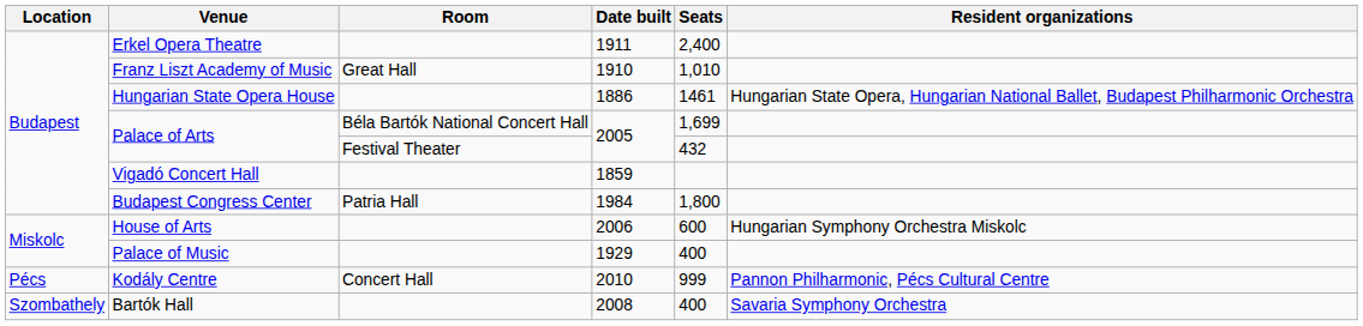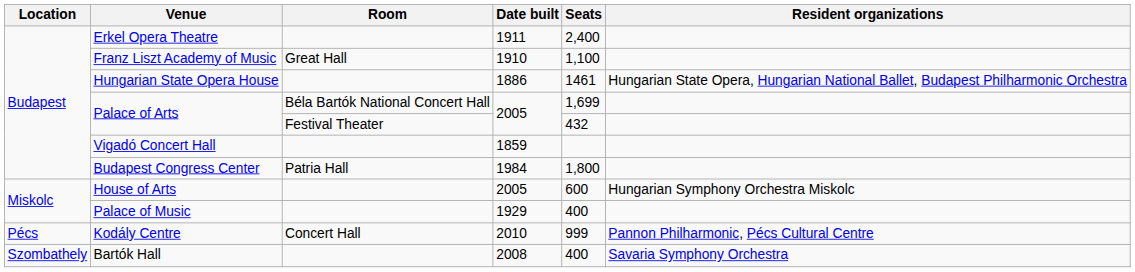 <table class="wikitable">
 <tr>
 <th>Location</th>
 <th>Venue</th>
 <th>Room</th>
 <th>Date built</th>
 <th>Seats</th>
 <th>Resident organizations</th>
 </tr>
 <tr>
 <td rowspan=7><a href='#'>Budapest</a></td>
 <td><a href='#'>Erkel Opera Theatre</a></td>
 <td></td>
 <td>1911</td>
 <td>2,400</td>
 <td></td>
 </tr>
 <tr>
 <td><a href='#'>Franz Liszt Academy of Music</a></td>
 <td>Great Hall</td>
 <td>1910</td>
-<td>1,010</td>
+<td>1,100</td>
 <td></td>
 </tr>
 <tr>
 <td><a href='#'>Hungarian State Opera House</a></td>
 <td></td>
 <td>1886</td>
 <td>1461</td>
 <td>Hungarian State Opera, <a href='#'>Hungarian National Ballet</a>, <a href='#'>Budapest Philharmonic Orchestra</a></td>
 </tr>
 <tr>
 <td rowspan=2><a href='#'>Palace of Arts</a></td>
 <td>Béla Bartók National Concert Hall</td>
 <td rowspan=2>2005</td>
 <td>1,699</td>
 <td></td>
 </tr>
 <tr>
 <td>Festival Theater</td>
 <td>432</td>
 <td></td>
 </tr>
 <tr>
 <td><a href='#'>Vigadó Concert Hall</a></td>
 <td></td>
 <td>1859</td>
 <td></td>
 <td></td>
 </tr>
 <tr>
 <td><a href='#'>Budapest Congress Center</a></td>
 <td>Patria Hall</td>
 <td>1984</td>
 <td>1,800</td>
 <td></td>
 </tr>
 <tr>
 <td rowspan=2><a href='#'>Miskolc</a></td>
 <td><a href='#'>House of Arts</a></td>
 <td></td>
-<td>2006</td>
+<td>2005</td>
 <td>600</td>
 <td>Hungarian Symphony Orchestra Miskolc</td>
 </tr>
 <tr>
 <td><a href='#'>Palace of Music</a></td>
 <td></td>
 <td>1929</td>
 <td>400</td>
 <td></td>
 </tr>
 <tr>
 <td><a href='#'>Pécs</a></td>
 <td><a href='#'>Kodály Centre</a></td>
 <td>Concert Hall</td>
 <td>2010</td>
 <td>999</td>
 <td><a href='#'>Pannon Philharmonic</a>, <a href='#'>Pécs Cultural Centre</a></td>
 </tr>
 <tr>
 <td><a href='#'>Szombathely</a></td>
 <td>Bartók Hall</td>
 <td></td>
 <td>2008</td>
 <td>400</td>
 <td><a href='#'>Savaria Symphony Orchestra</a></td>
 </tr>
 </table>
